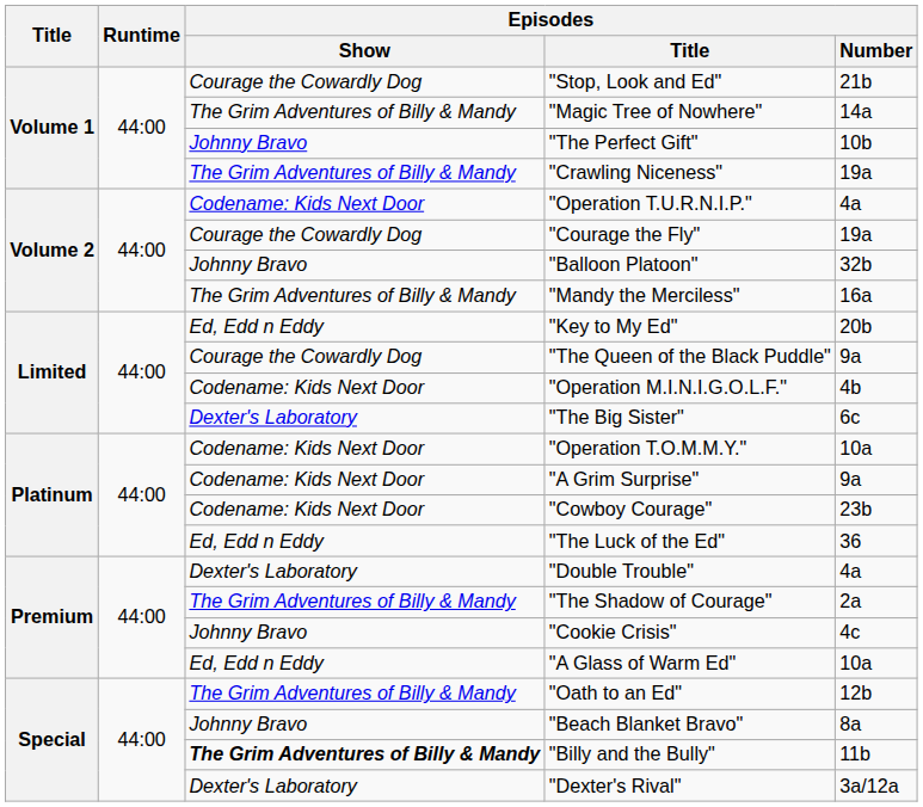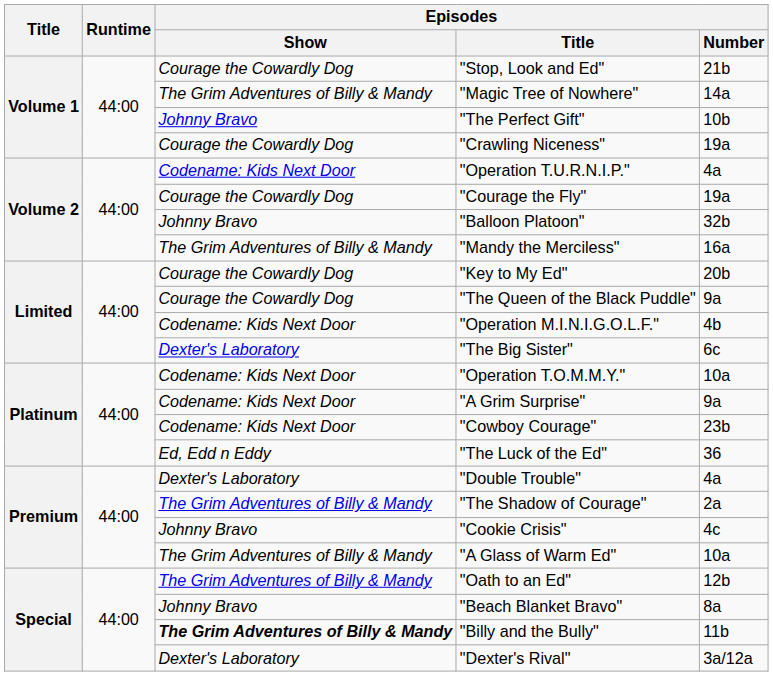 <table class="wikitable">
 <tr>
 <th rowspan="2">Title</th>
 <th rowspan="2">Runtime</th>
 <th colspan="3">Episodes</th>
 </tr>
 <tr>
 <th>Show</th>
 <th>Title</th>
 <th>Number</th>
 </tr>
 <tr>
 <th rowspan="4">Volume 1</th>
 <td rowspan="4" style="text-align: center;">44:00</td>
 <td><em>Courage the Cowardly Dog</em></td>
 <td>"Stop, Look and Ed"</td>
 <td>21b</td>
 </tr>
 <tr>
 <td><em>The Grim Adventures of Billy & Mandy</em></td>
 <td>"Magic Tree of Nowhere"</td>
 <td>14a</td>
 </tr>
 <tr>
 <td><em><a href='#'>Johnny Bravo</a></em></td>
 <td>"The Perfect Gift"</td>
 <td>10b</td>
 </tr>
 <tr>
-<td><em><a href='#'>The Grim Adventures of Billy & Mandy</a></em></td>
+<td><em>Courage the Cowardly Dog</em></td>
 <td>"Crawling Niceness"</td>
 <td>19a</td>
 </tr>
 <tr>
 <th rowspan="4">Volume 2</th>
 <td rowspan="4" style="text-align: center;">44:00</td>
 <td><em><a href='#'>Codename: Kids Next Door</a></em></td>
 <td>"Operation T.U.R.N.I.P."</td>
 <td>4a</td>
 </tr>
 <tr>
 <td><em>Courage the Cowardly Dog</em></td>
 <td>"Courage the Fly"</td>
 <td>19a</td>
 </tr>
 <tr>
 <td><em>Johnny Bravo</em></td>
 <td>"Balloon Platoon"</td>
 <td>32b</td>
 </tr>
 <tr>
 <td><em>The Grim Adventures of Billy & Mandy</em></td>
 <td>"Mandy the Merciless"</td>
 <td>16a</td>
 </tr>
 <tr>
 <th rowspan="4">Limited</th>
 <td rowspan="4" style="text-align: center;">44:00</td>
-<td><em>Ed, Edd n Eddy</em></td>
+<td><em>Courage the Cowardly Dog</em></td>
 <td>"Key to My Ed"</td>
 <td>20b</td>
 </tr>
 <tr>
 <td><em>Courage the Cowardly Dog</em></td>
 <td>"The Queen of the Black Puddle"</td>
 <td>9a</td>
 </tr>
 <tr>
 <td><em>Codename: Kids Next Door</em></td>
 <td>"Operation M.I.N.I.G.O.L.F."</td>
 <td>4b</td>
 </tr>
 <tr>
 <td><em><a href='#'>Dexter's Laboratory</a></em></td>
 <td>"The Big Sister"</td>
 <td>6c</td>
 </tr>
 <tr>
 <th rowspan="4">Platinum</th>
 <td rowspan="4" style="text-align: center;">44:00</td>
 <td><em>Codename: Kids Next Door</em></td>
 <td>"Operation T.O.M.M.Y."</td>
 <td>10a</td>
 </tr>
 <tr>
 <td><em>Codename: Kids Next Door</em></td>
 <td>"A Grim Surprise"</td>
 <td>9a</td>
 </tr>
 <tr>
 <td><em>Codename: Kids Next Door</em></td>
 <td>"Cowboy Courage"</td>
 <td>23b</td>
 </tr>
 <tr>
 <td><em>Ed, Edd n Eddy</em></td>
 <td>"The Luck of the Ed"</td>
 <td>36</td>
 </tr>
 <tr>
 <th rowspan="4">Premium</th>
 <td rowspan="4" style="text-align: center;">44:00</td>
 <td><em>Dexter's Laboratory</em></td>
 <td>"Double Trouble"</td>
 <td>4a</td>
 </tr>
 <tr>
 <td><em><a href='#'>The Grim Adventures of Billy & Mandy</a></em></td>
 <td>"The Shadow of Courage"</td>
 <td>2a</td>
 </tr>
 <tr>
 <td><em>Johnny Bravo</em></td>
 <td>"Cookie Crisis"</td>
 <td>4c</td>
 </tr>
 <tr>
-<td><em>Ed, Edd n Eddy</em></td>
+<td><em>The Grim Adventures of Billy & Mandy</em></td>
 <td>"A Glass of Warm Ed"</td>
 <td>10a</td>
 </tr>
 <tr>
 <th rowspan="4">Special</th>
 <td rowspan="4" style="text-align: center;">44:00</td>
 <td><em><a href='#'>The Grim Adventures of Billy & Mandy</a></em></td>
 <td>"Oath to an Ed"</td>
 <td>12b</td>
 </tr>
 <tr>
 <td><em>Johnny Bravo</em></td>
 <td>"Beach Blanket Bravo"</td>
 <td>8a</td>
 </tr>
 <tr>
 <td><strong><em>The Grim Adventures of Billy & Mandy</em></strong></td>
 <td>"Billy and the Bully"</td>
 <td>11b</td>
 </tr>
 <tr>
 <td><em>Dexter's Laboratory</em></td>
 <td>"Dexter's Rival"</td>
 <td>3a/12a</td>
 </tr>
 </table>
